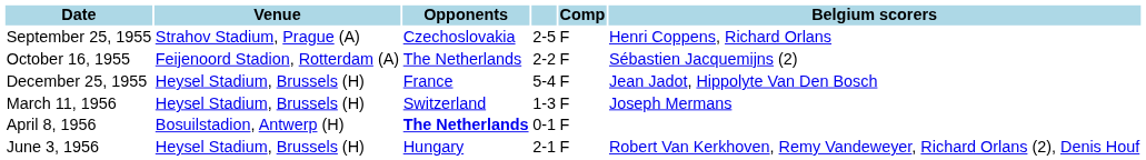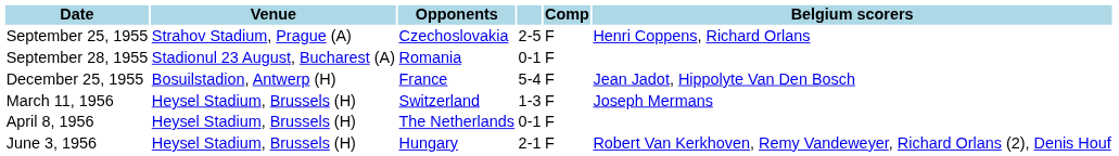 <table>
 <tr>
 <th style="background: lightblue;">Date</th>
 <th style="background: lightblue;">Venue</th>
 <th style="background: lightblue;">Opponents</th>
 <th style="background: lightblue;" align=center></th>
 <th style="background: lightblue;" align=center>Comp</th>
 <th style="background: lightblue;">Belgium scorers</th>
 </tr>
 <tr>
 <td>September 25, 1955</td>
 <td><a href='#'>Strahov Stadium</a>, <a href='#'>Prague</a> (A)</td>
 <td><a href='#'>Czechoslovakia</a></td>
 <td>2-5</td>
 <td>F</td>
 <td><a href='#'>Henri Coppens</a>, <a href='#'>Richard Orlans</a></td>
 </tr>
 <tr>
-<td>October 16, 1955</td>
-<td><a href='#'>Feijenoord Stadion</a>, <a href='#'>Rotterdam</a> (A)</td>
-<td><a href='#'>The Netherlands</a></td>
-<td>2-2</td>
+<td>September 28, 1955</td>
+<td><a href='#'>Stadionul 23 August</a>, <a href='#'>Bucharest</a> (A)</td>
+<td><a href='#'>Romania</a></td>
+<td>0-1</td>
 <td>F</td>
-<td><a href='#'>Sébastien Jacquemijns</a> (2)</td>
+<td></td>
 </tr>
 <tr>
 <td>December 25, 1955</td>
-<td><a href='#'>Heysel Stadium</a>, <a href='#'>Brussels</a> (H)</td>
+<td><a href='#'>Bosuilstadion</a>, <a href='#'>Antwerp</a> (H)</td>
 <td><a href='#'>France</a></td>
 <td>5-4</td>
 <td>F</td>
 <td><a href='#'>Jean Jadot</a>, <a href='#'>Hippolyte Van Den Bosch</a></td>
 </tr>
 <tr>
 <td>March 11, 1956</td>
 <td><a href='#'>Heysel Stadium</a>, <a href='#'>Brussels</a> (H)</td>
 <td><a href='#'>Switzerland</a></td>
 <td>1-3</td>
 <td>F</td>
 <td><a href='#'>Joseph Mermans</a></td>
 </tr>
 <tr>
 <td>April 8, 1956</td>
-<td><a href='#'>Bosuilstadion</a>, <a href='#'>Antwerp</a> (H)</td>
-<td><strong><a href='#'>The Netherlands</a></strong></td>
+<td><a href='#'>Heysel Stadium</a>, <a href='#'>Brussels</a> (H)</td>
+<td><a href='#'>The Netherlands</a></td>
 <td>0-1</td>
 <td>F</td>
 <td></td>
 </tr>
 <tr>
 <td>June 3, 1956</td>
 <td><a href='#'>Heysel Stadium</a>, <a href='#'>Brussels</a> (H)</td>
 <td><a href='#'>Hungary</a></td>
 <td>2-1</td>
 <td>F</td>
 <td><a href='#'>Robert Van Kerkhoven</a>, <a href='#'>Remy Vandeweyer</a>, <a href='#'>Richard Orlans</a> (2), <a href='#'>Denis Houf</a></td>
 </tr>
 </table>
